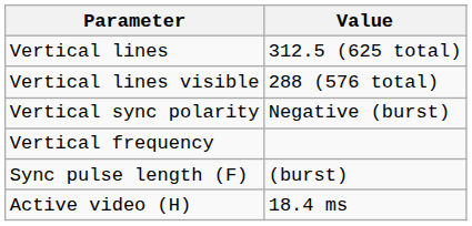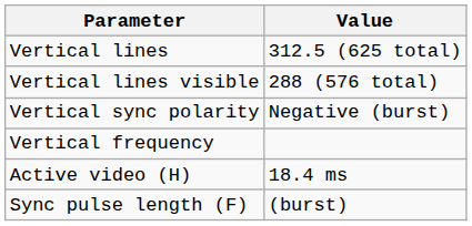 <table class="wikitable">
 <tr>
 <th>Parameter</th>
 <th>Value</th>
 </tr>
 <tr>
 <td>Vertical lines</td>
 <td>312.5 (625 total)</td>
 </tr>
 <tr>
 <td>Vertical lines visible</td>
 <td>288 (576 total)</td>
 </tr>
 <tr>
 <td>Vertical sync polarity</td>
 <td>Negative (burst)</td>
 </tr>
 <tr>
 <td>Vertical frequency</td>
 <td></td>
 </tr>
 <tr>
+<td>Active video (H)</td>
+<td>18.4 ms</td>
+</tr>
+<tr>
 <td>Sync pulse length (F)</td>
 <td> (burst)</td>
 </tr>
-<tr>
-<td>Active video (H)</td>
-<td>18.4 ms</td>
-</tr>
 </table>
